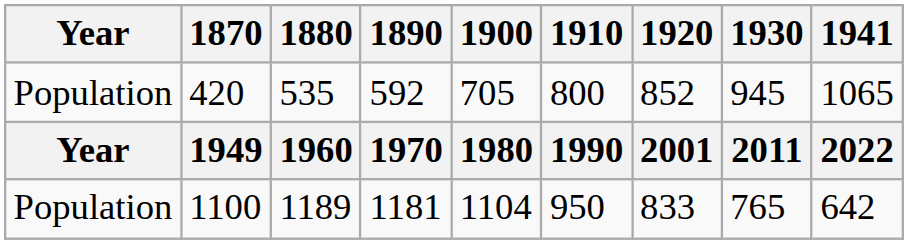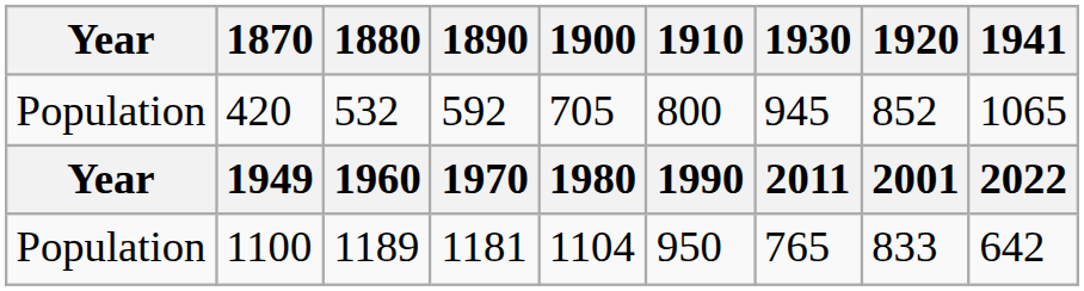 <table class="wikitable">
 <tr>
 <th>Year</th>
 <th>1870</th>
 <th>1880</th>
 <th>1890</th>
 <th>1900</th>
 <th>1910</th>
+<th>1930</th>
 <th>1920</th>
-<th>1930</th>
 <th>1941</th>
 </tr>
 <tr>
 <td>Population</td>
 <td>420</td>
-<td>535</td>
+<td>532</td>
 <td>592</td>
 <td>705</td>
 <td>800</td>
+<td>945</td>
 <td>852</td>
-<td>945</td>
 <td>1065</td>
 </tr>
 <tr>
 <th>Year</th>
 <th>1949</th>
 <th>1960</th>
 <th>1970</th>
 <th>1980</th>
 <th>1990</th>
+<th>2011</th>
 <th>2001</th>
-<th>2011</th>
 <th>2022</th>
 </tr>
 <tr>
 <td>Population</td>
 <td>1100</td>
 <td>1189</td>
 <td>1181</td>
 <td>1104</td>
 <td>950</td>
+<td>765</td>
 <td>833</td>
-<td>765</td>
 <td>642</td>
 </tr>
 </table>
